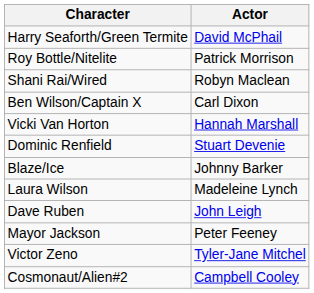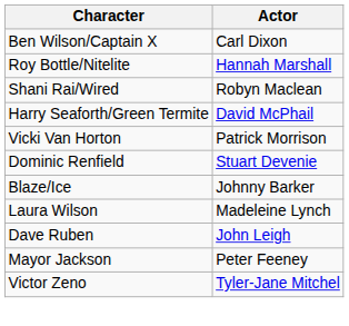 <table class="wikitable">
 <tr>
 <th>Character</th>
 <th>Actor</th>
 </tr>
 <tr>
-<td>Harry Seaforth/Green Termite</td>
-<td><a href='#'>David McPhail</a></td>
+<td>Ben Wilson/Captain X</td>
+<td>Carl Dixon</td>
 </tr>
 <tr>
 <td>Roy Bottle/Nitelite</td>
-<td>Patrick Morrison</td>
+<td><a href='#'>Hannah Marshall</a></td>
 </tr>
 <tr>
 <td>Shani Rai/Wired</td>
 <td>Robyn Maclean</td>
 </tr>
 <tr>
-<td>Ben Wilson/Captain X</td>
-<td>Carl Dixon</td>
+<td>Harry Seaforth/Green Termite</td>
+<td><a href='#'>David McPhail</a></td>
 </tr>
 <tr>
 <td>Vicki Van Horton</td>
-<td><a href='#'>Hannah Marshall</a></td>
+<td>Patrick Morrison</td>
 </tr>
 <tr>
 <td>Dominic Renfield</td>
 <td><a href='#'>Stuart Devenie</a></td>
 </tr>
 <tr>
 <td>Blaze/Ice</td>
 <td>Johnny Barker</td>
 </tr>
 <tr>
 <td>Laura Wilson</td>
 <td>Madeleine Lynch</td>
 </tr>
 <tr>
 <td>Dave Ruben</td>
 <td><a href='#'>John Leigh</a></td>
 </tr>
 <tr>
 <td>Mayor Jackson</td>
 <td>Peter Feeney</td>
 </tr>
 <tr>
 <td>Victor Zeno</td>
 <td><a href='#'>Tyler-Jane Mitchel</a></td>
 </tr>
-<tr>
-<td>Cosmonaut/Alien#2</td>
-<td><a href='#'>Campbell Cooley</a></td>
-</tr>
 </table>
